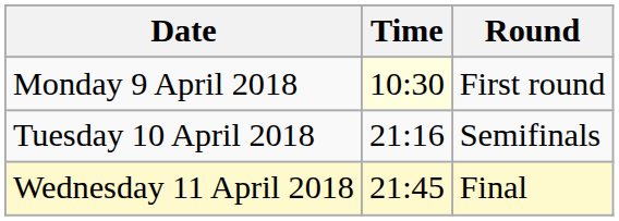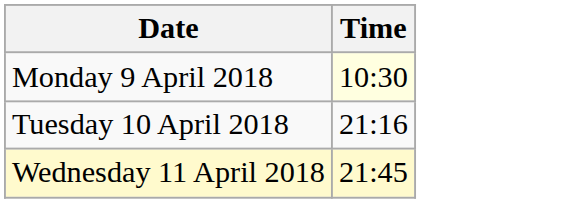 <table class="wikitable">
 <tr>
 <th>Date</th>
 <th>Time</th>
-<th>Round</th>
 </tr>
 <tr>
 <td>Monday 9 April 2018</td>
 <td style="background: lightyellow;">10:30</td>
-<td>First round</td>
 </tr>
 <tr>
 <td>Tuesday 10 April 2018</td>
 <td>21:16</td>
-<td>Semifinals</td>
 </tr>
 <tr>
 <td style=background:lemonchiffon>Wednesday 11 April 2018</td>
 <td style=background:lemonchiffon>21:45</td>
-<td style=background:lemonchiffon>Final</td>
 </tr>
 </table>
